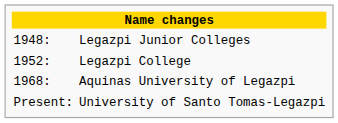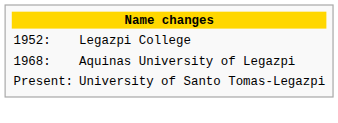 <table class="infobox" style="font-size: 79%; margin: 2em 0 0.5em 1.5em;" cellspacing="3">
 <tr>
 <th colspan="2" style="text-align:center; background:gold;">Name changes</th>
-</tr>
-<tr>
-<td>1948:</td>
-<td>Legazpi Junior Colleges</td>
 </tr>
 <tr>
 <td>1952:</td>
 <td>Legazpi College</td>
 </tr>
 <tr>
 <td>1968:</td>
 <td>Aquinas University of Legazpi</td>
 </tr>
 <tr>
 <td>Present:</td>
 <td>University of Santo Tomas-Legazpi</td>
 </tr>
 </table>
